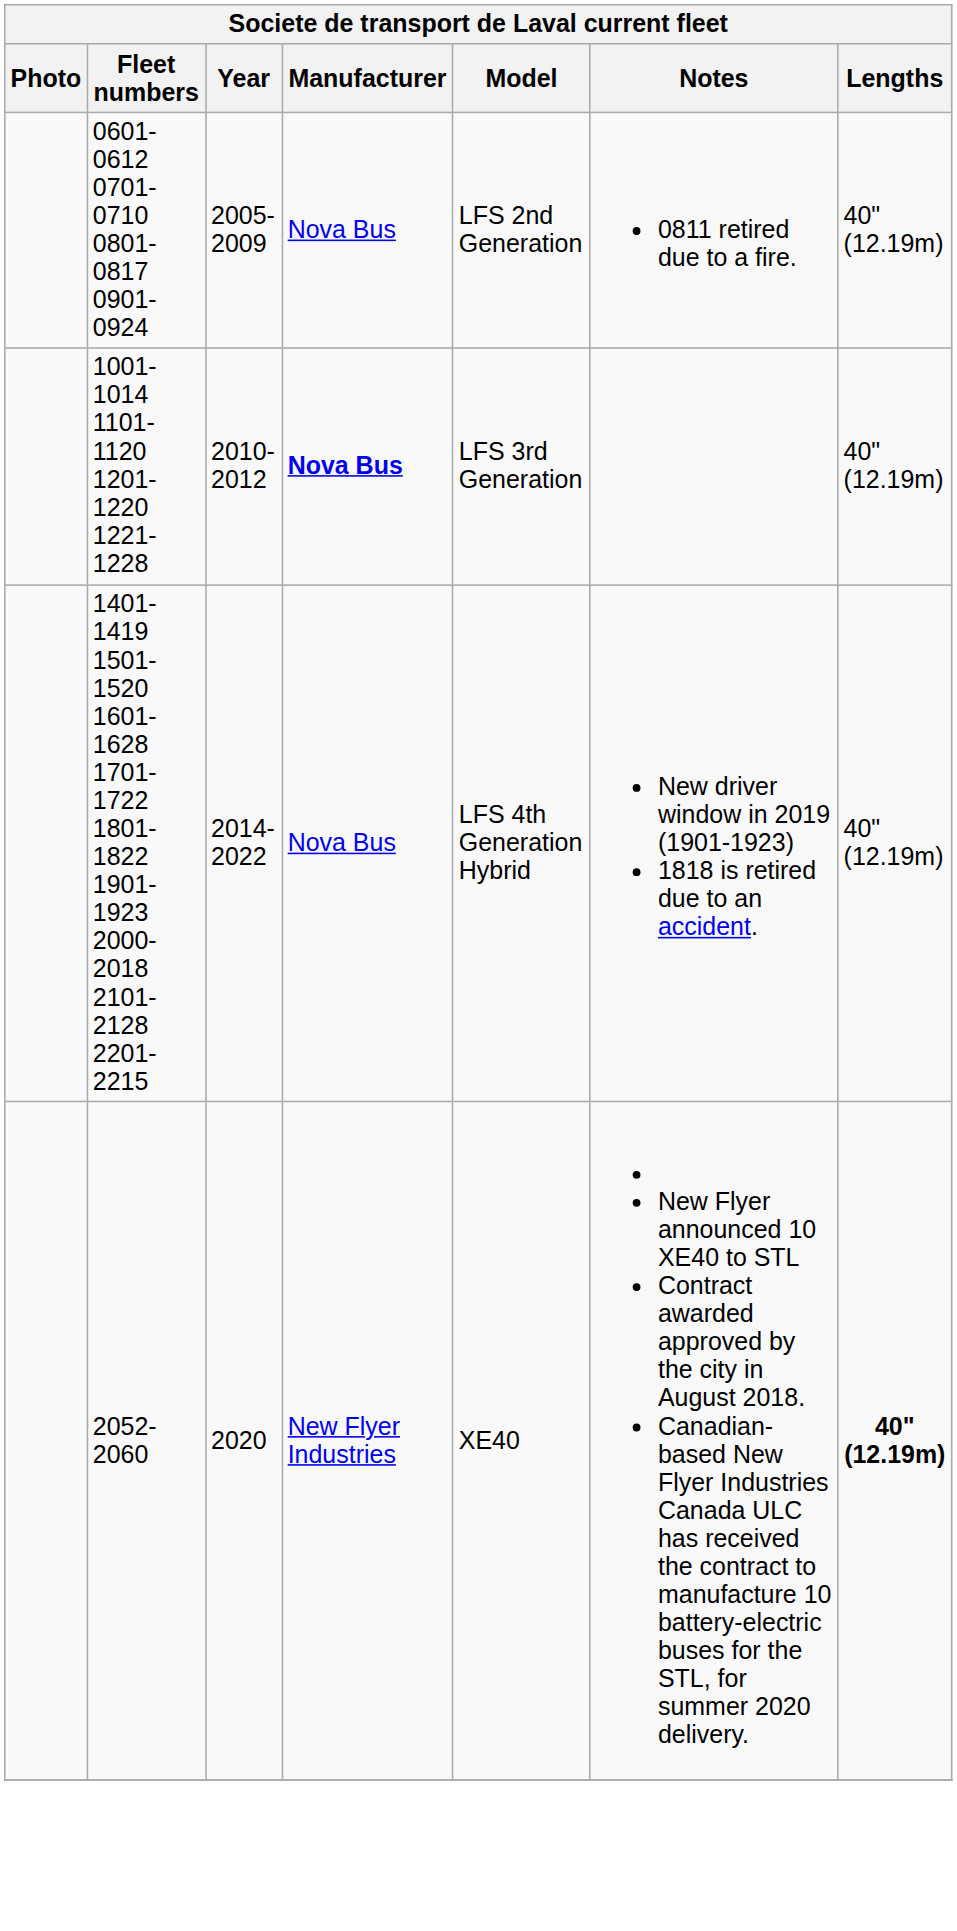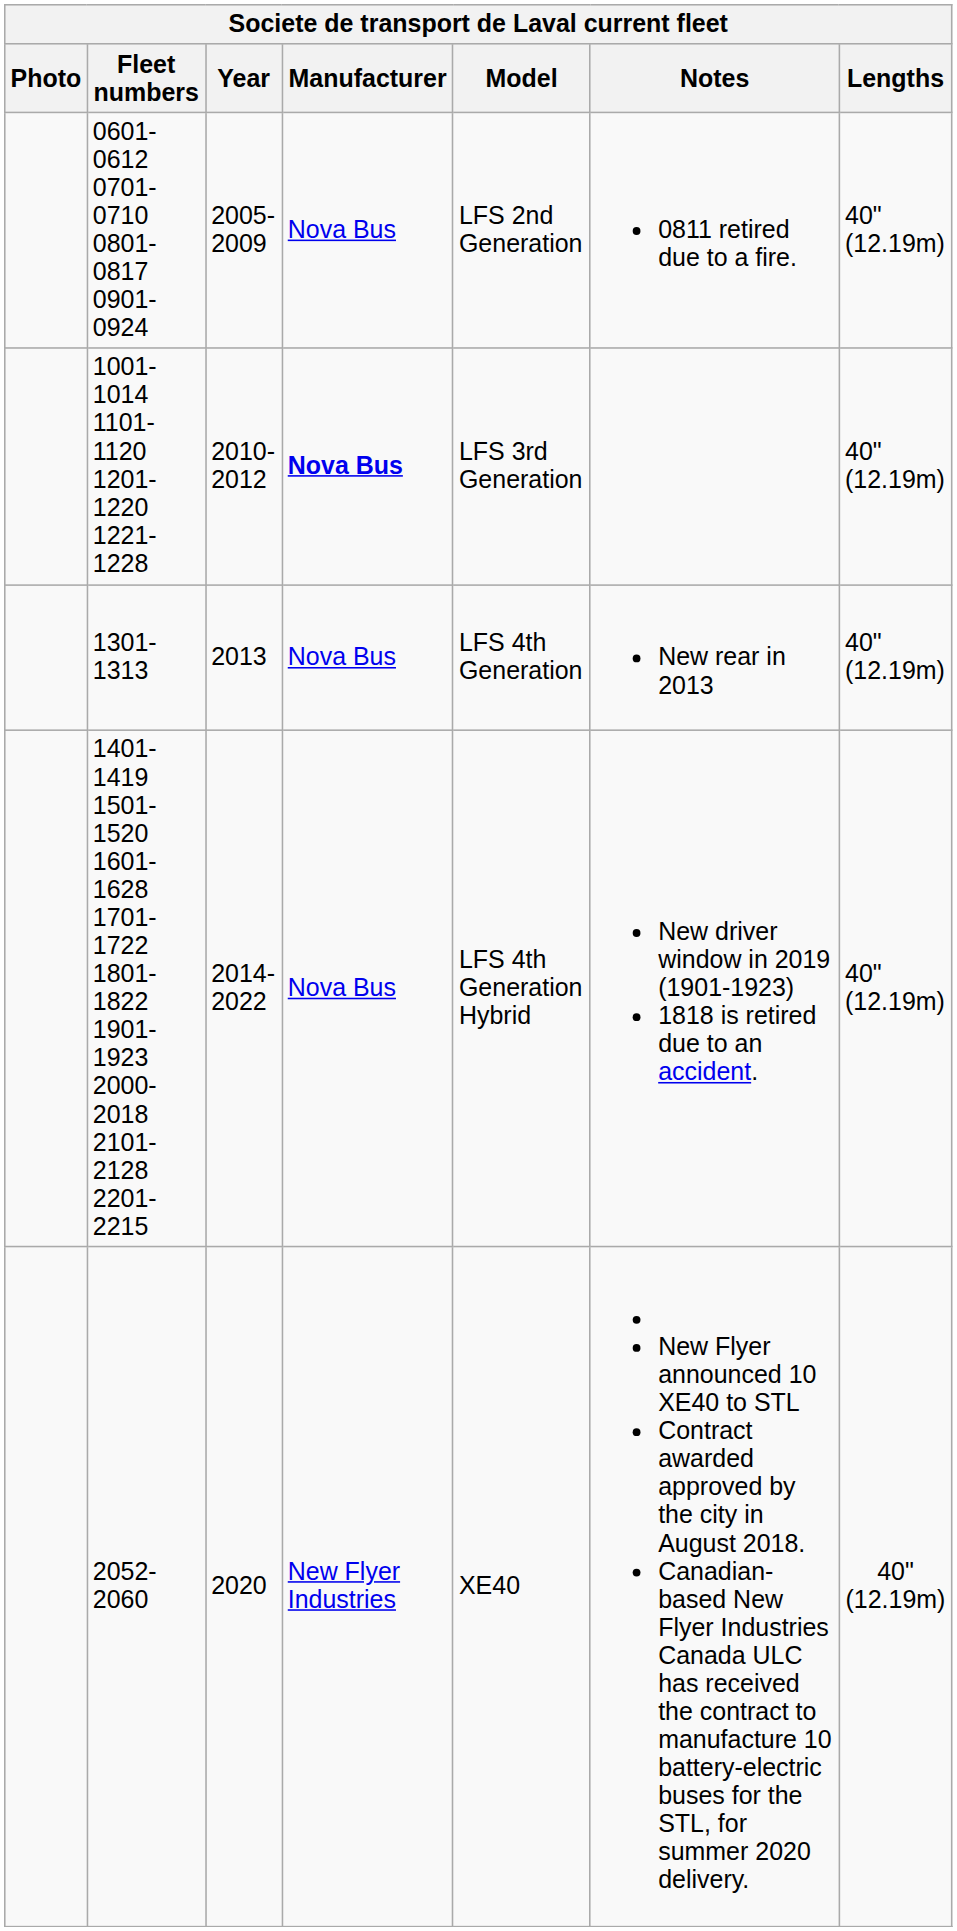 <table class="wikitable collapsible collapsed">
 <tr>
 <th colspan="7">Societe de transport de Laval current fleet</th>
 </tr>
 <tr>
 <th>Photo</th>
 <th>Fleet numbers</th>
 <th>Year</th>
 <th>Manufacturer</th>
 <th>Model</th>
 <th>Notes</th>
 <th>Lengths</th>
 </tr>
 <tr>
 <td></td>
 <td>0601-0612 <br> 0701-0710 <br> 0801-0817 <br> 0901-0924</td>
 <td>2005-2009</td>
 <td><a href='#'>Nova Bus</a></td>
 <td>LFS 2nd <br> Generation</td>
 <td><br><ul><li>0811 retired due to a fire.</li></ul></td>
 <td>40" (12.19m)</td>
 </tr>
 <tr>
 <td></td>
 <td>1001-1014 <br> 1101-1120  <br> 1201-1220  <br> 1221-1228 </td>
 <td>2010-2012</td>
 <td><strong><a href='#'>Nova Bus</a></strong></td>
 <td>LFS 3rd <br> Generation</td>
 <td></td>
 <td>40" (12.19m)</td>
 </tr>
 <tr>
 <td></td>
+<td>1301-1313 </td>
+<td>2013</td>
+<td><a href='#'>Nova Bus</a></td>
+<td>LFS 4th <br> Generation</td>
+<td><br><ul><li>New rear in 2013</li></ul></td>
+<td>40" (12.19m)</td>
+</tr>
+<tr>
+<td></td>
 <td>1401-1419  <br> 1501-1520  <br> 1601-1628  <br> 1701-1722  <br> 1801-1822  <br> 1901-1923  <br> 2000-2018  <br> 2101-2128  <br> 2201-2215 </td>
 <td>2014-2022</td>
 <td><a href='#'>Nova Bus</a> </td>
 <td>LFS 4th <br> Generation Hybrid</td>
 <td><br><ul><li>New driver window in 2019 (1901-1923)</li><li>1818 is retired due to an <a href='#'>accident</a>.</li></ul></td>
 <td>40" (12.19m)</td>
 </tr>
 <tr>
 <td></td>
 <td>2052-2060 </td>
 <td>2020</td>
 <td><a href='#'>New Flyer Industries</a></td>
 <td>XE40</td>
 <td><br><ul><li></li><li>New Flyer announced 10 XE40 to STL</li><li>Contract awarded approved by the city in August 2018.</li><li>Canadian-based New Flyer Industries Canada ULC has received the contract to manufacture 10 battery-electric buses for the STL, for summer 2020 delivery.</li></ul></td>
-<td align="center"><strong>40" (12.19m)</strong></td>
+<td align="center">40" (12.19m)</td>
 </tr>
 <tr>
 </tr>
 </table>
